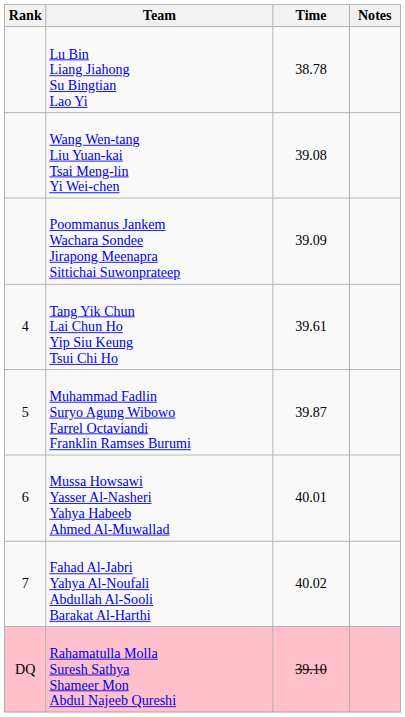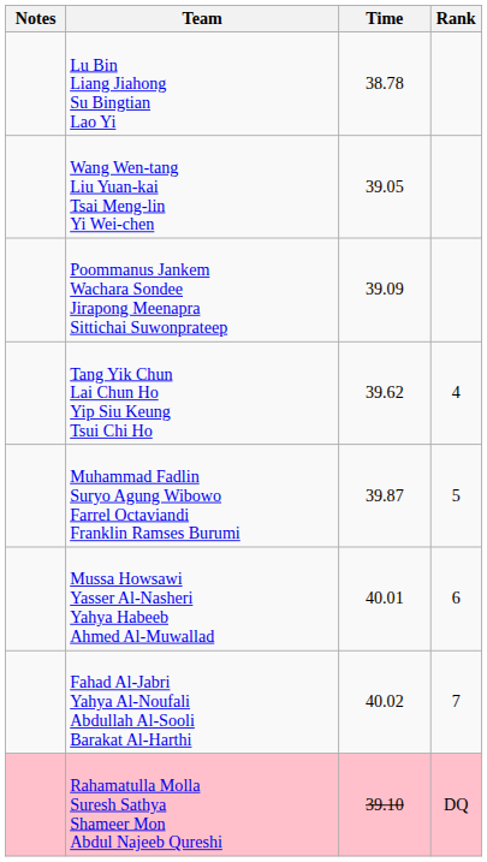 <table class="wikitable" style="text-align:center">
 <tr>
-<th width=40>Rank</th>
+<th width=50>Notes</th>
 <th width=250>Team</th>
 <th width=80>Time</th>
-<th width=50>Notes</th>
+<th width=40>Rank</th>
 </tr>
 <tr>
 <td></td>
 <td align=left><br><a href='#'>Lu Bin</a><br><a href='#'>Liang Jiahong</a><br><a href='#'>Su Bingtian</a><br><a href='#'>Lao Yi</a></td>
 <td>38.78</td>
 <td></td>
 </tr>
 <tr>
 <td></td>
 <td align=left><br><a href='#'>Wang Wen-tang</a><br><a href='#'>Liu Yuan-kai</a><br><a href='#'>Tsai Meng-lin</a><br><a href='#'>Yi Wei-chen</a></td>
-<td>39.08</td>
+<td>39.05</td>
 <td></td>
 </tr>
 <tr>
 <td></td>
 <td align=left><br><a href='#'>Poommanus Jankem</a><br><a href='#'>Wachara Sondee</a><br><a href='#'>Jirapong Meenapra</a><br><a href='#'>Sittichai Suwonprateep</a></td>
 <td>39.09</td>
 <td></td>
 </tr>
 <tr>
+<td></td>
+<td align=left><br><a href='#'>Tang Yik Chun</a><br><a href='#'>Lai Chun Ho</a><br><a href='#'>Yip Siu Keung</a><br><a href='#'>Tsui Chi Ho</a></td>
+<td>39.62</td>
 <td>4</td>
-<td align=left><br><a href='#'>Tang Yik Chun</a><br><a href='#'>Lai Chun Ho</a><br><a href='#'>Yip Siu Keung</a><br><a href='#'>Tsui Chi Ho</a></td>
-<td>39.61</td>
-<td></td>
 </tr>
 <tr>
-<td>5</td>
+<td></td>
 <td align=left><br><a href='#'>Muhammad Fadlin</a><br><a href='#'>Suryo Agung Wibowo</a><br><a href='#'>Farrel Octaviandi</a><br><a href='#'>Franklin Ramses Burumi</a></td>
 <td>39.87</td>
-<td></td>
+<td>5</td>
 </tr>
 <tr>
-<td>6</td>
+<td></td>
 <td align=left><br><a href='#'>Mussa Howsawi</a><br><a href='#'>Yasser Al-Nasheri</a><br><a href='#'>Yahya Habeeb</a><br><a href='#'>Ahmed Al-Muwallad</a></td>
 <td>40.01</td>
-<td></td>
+<td>6</td>
 </tr>
 <tr>
-<td>7</td>
+<td></td>
 <td align=left><br><a href='#'>Fahad Al-Jabri</a><br><a href='#'>Yahya Al-Noufali</a><br><a href='#'>Abdullah Al-Sooli</a><br><a href='#'>Barakat Al-Harthi</a></td>
 <td>40.02</td>
-<td></td>
+<td>7</td>
 </tr>
 <tr bgcolor=pink>
-<td>DQ</td>
+<td></td>
 <td align=left><br><a href='#'>Rahamatulla Molla</a><br><a href='#'>Suresh Sathya</a><br><a href='#'>Shameer Mon</a><br><a href='#'>Abdul Najeeb Qureshi</a></td>
 <td><s>39.10</s></td>
-<td></td>
+<td>DQ</td>
 </tr>
 </table>
